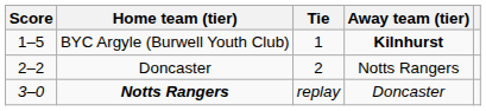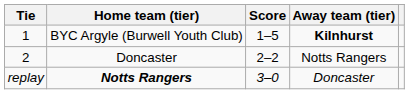 <table class="wikitable" style="text-align:center; font-size:85%">
 <tr>
+<th>Tie</th>
+<th>Home team (tier)</th>
 <th>Score</th>
-<th>Home team (tier)</th>
-<th>Tie</th>
 <th>Away team (tier)</th>
 <th></th>
 </tr>
 <tr>
+<td align="center">1</td>
+<td>BYC Argyle (Burwell Youth Club)</td>
 <td align="center">1–5</td>
-<td>BYC Argyle (Burwell Youth Club)</td>
-<td align="center">1</td>
 <td><strong>Kilnhurst</strong></td>
 <td></td>
 </tr>
 <tr>
+<td align="center">2</td>
+<td>Doncaster</td>
 <td align="center">2–2 </td>
-<td>Doncaster</td>
-<td align="center">2</td>
 <td>Notts Rangers</td>
 <td></td>
 </tr>
 <tr>
+<td align="center"><em>replay</em></td>
+<td><strong><em>Notts Rangers</em></strong></td>
 <td align="center"><em>3–0</em></td>
-<td><strong><em>Notts Rangers</em></strong></td>
-<td align="center"><em>replay</em></td>
 <td><em>Doncaster</em></td>
 <td></td>
 </tr>
 </table>
